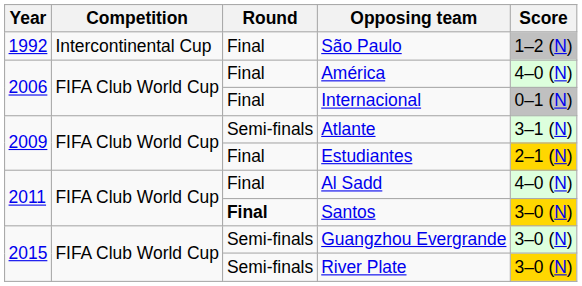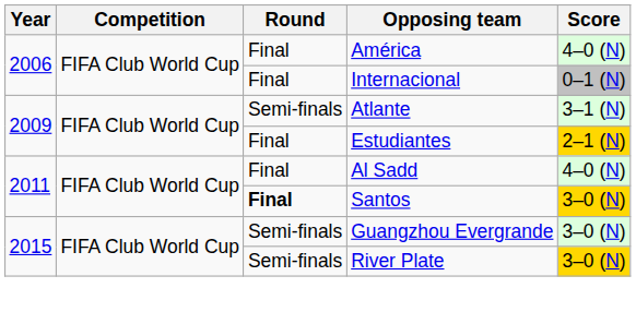 <table class="wikitable">
 <tr>
 <th>Year</th>
 <th>Competition</th>
 <th>Round</th>
 <th>Opposing team</th>
 <th>Score</th>
-</tr>
-<tr>
-<td><a href='#'>1992</a></td>
-<td>Intercontinental Cup</td>
-<td>Final</td>
-<td> <a href='#'>São Paulo</a></td>
-<td style="text-align:center; background:silver;">1–2 (<a href='#'>N</a>)</td>
 </tr>
 <tr>
 <td rowspan=2><a href='#'>2006</a></td>
 <td rowspan=2>FIFA Club World Cup</td>
 <td>Final</td>
 <td> <a href='#'>América</a></td>
 <td style="text-align:center; background:#dfd;">4–0 (<a href='#'>N</a>)</td>
 </tr>
 <tr>
 <td>Final</td>
 <td> <a href='#'>Internacional</a></td>
 <td style="text-align:center; background:silver;">0–1 (<a href='#'>N</a>)</td>
 </tr>
 <tr>
 <td rowspan=2><a href='#'>2009</a></td>
 <td rowspan=2>FIFA Club World Cup</td>
 <td>Semi-finals</td>
 <td> <a href='#'>Atlante</a></td>
 <td style="text-align:center; background:#dfd;">3–1 (<a href='#'>N</a>)</td>
 </tr>
 <tr>
 <td>Final</td>
 <td> <a href='#'>Estudiantes</a></td>
 <td style="text-align:center; background:gold;">2–1 (<a href='#'>N</a>)</td>
 </tr>
 <tr>
 <td rowspan=2><a href='#'>2011</a></td>
 <td rowspan=2>FIFA Club World Cup</td>
 <td>Final</td>
 <td> <a href='#'>Al Sadd</a></td>
 <td style="text-align:center; background:#dfd;">4–0 (<a href='#'>N</a>)</td>
 </tr>
 <tr>
 <td><strong>Final</strong></td>
 <td> <a href='#'>Santos</a></td>
 <td style="text-align:center; background:gold;">3–0 (<a href='#'>N</a>)</td>
 </tr>
 <tr>
 <td rowspan=2><a href='#'>2015</a></td>
 <td rowspan=2>FIFA Club World Cup</td>
 <td>Semi-finals</td>
 <td> <a href='#'>Guangzhou Evergrande</a></td>
 <td style="text-align:center; background:#dfd;">3–0 (<a href='#'>N</a>)</td>
 </tr>
 <tr>
 <td>Semi-finals</td>
 <td> <a href='#'>River Plate</a></td>
 <td style="text-align:center; background:gold;">3–0 (<a href='#'>N</a>)</td>
 </tr>
 </table>
